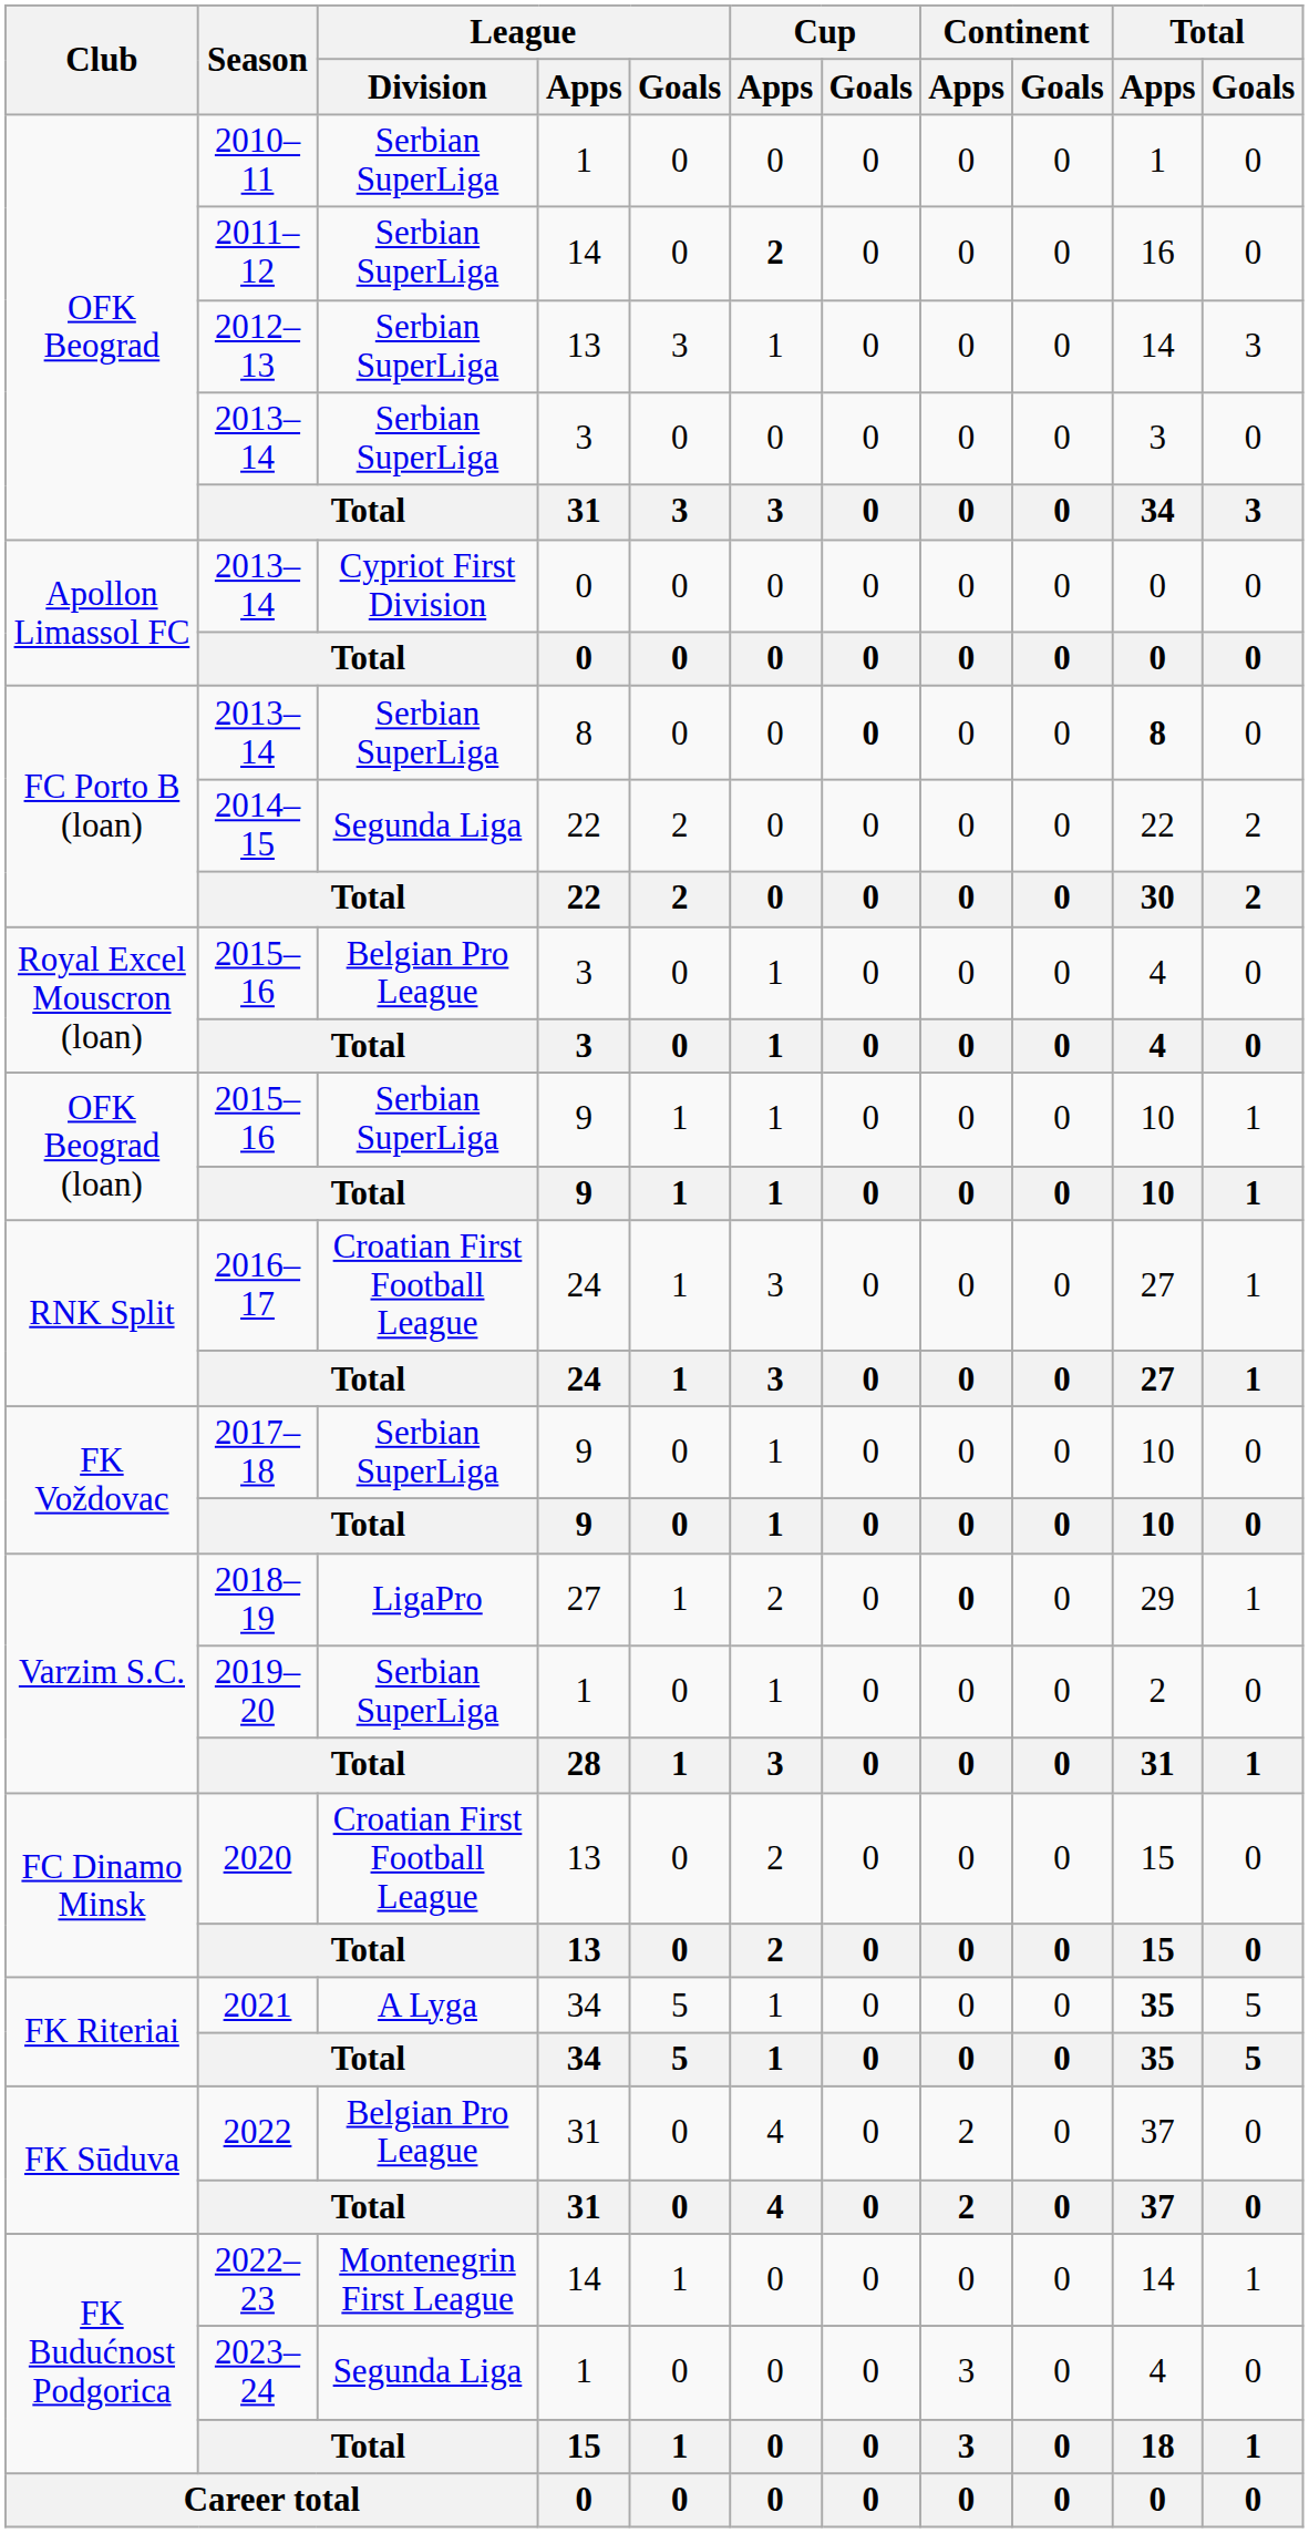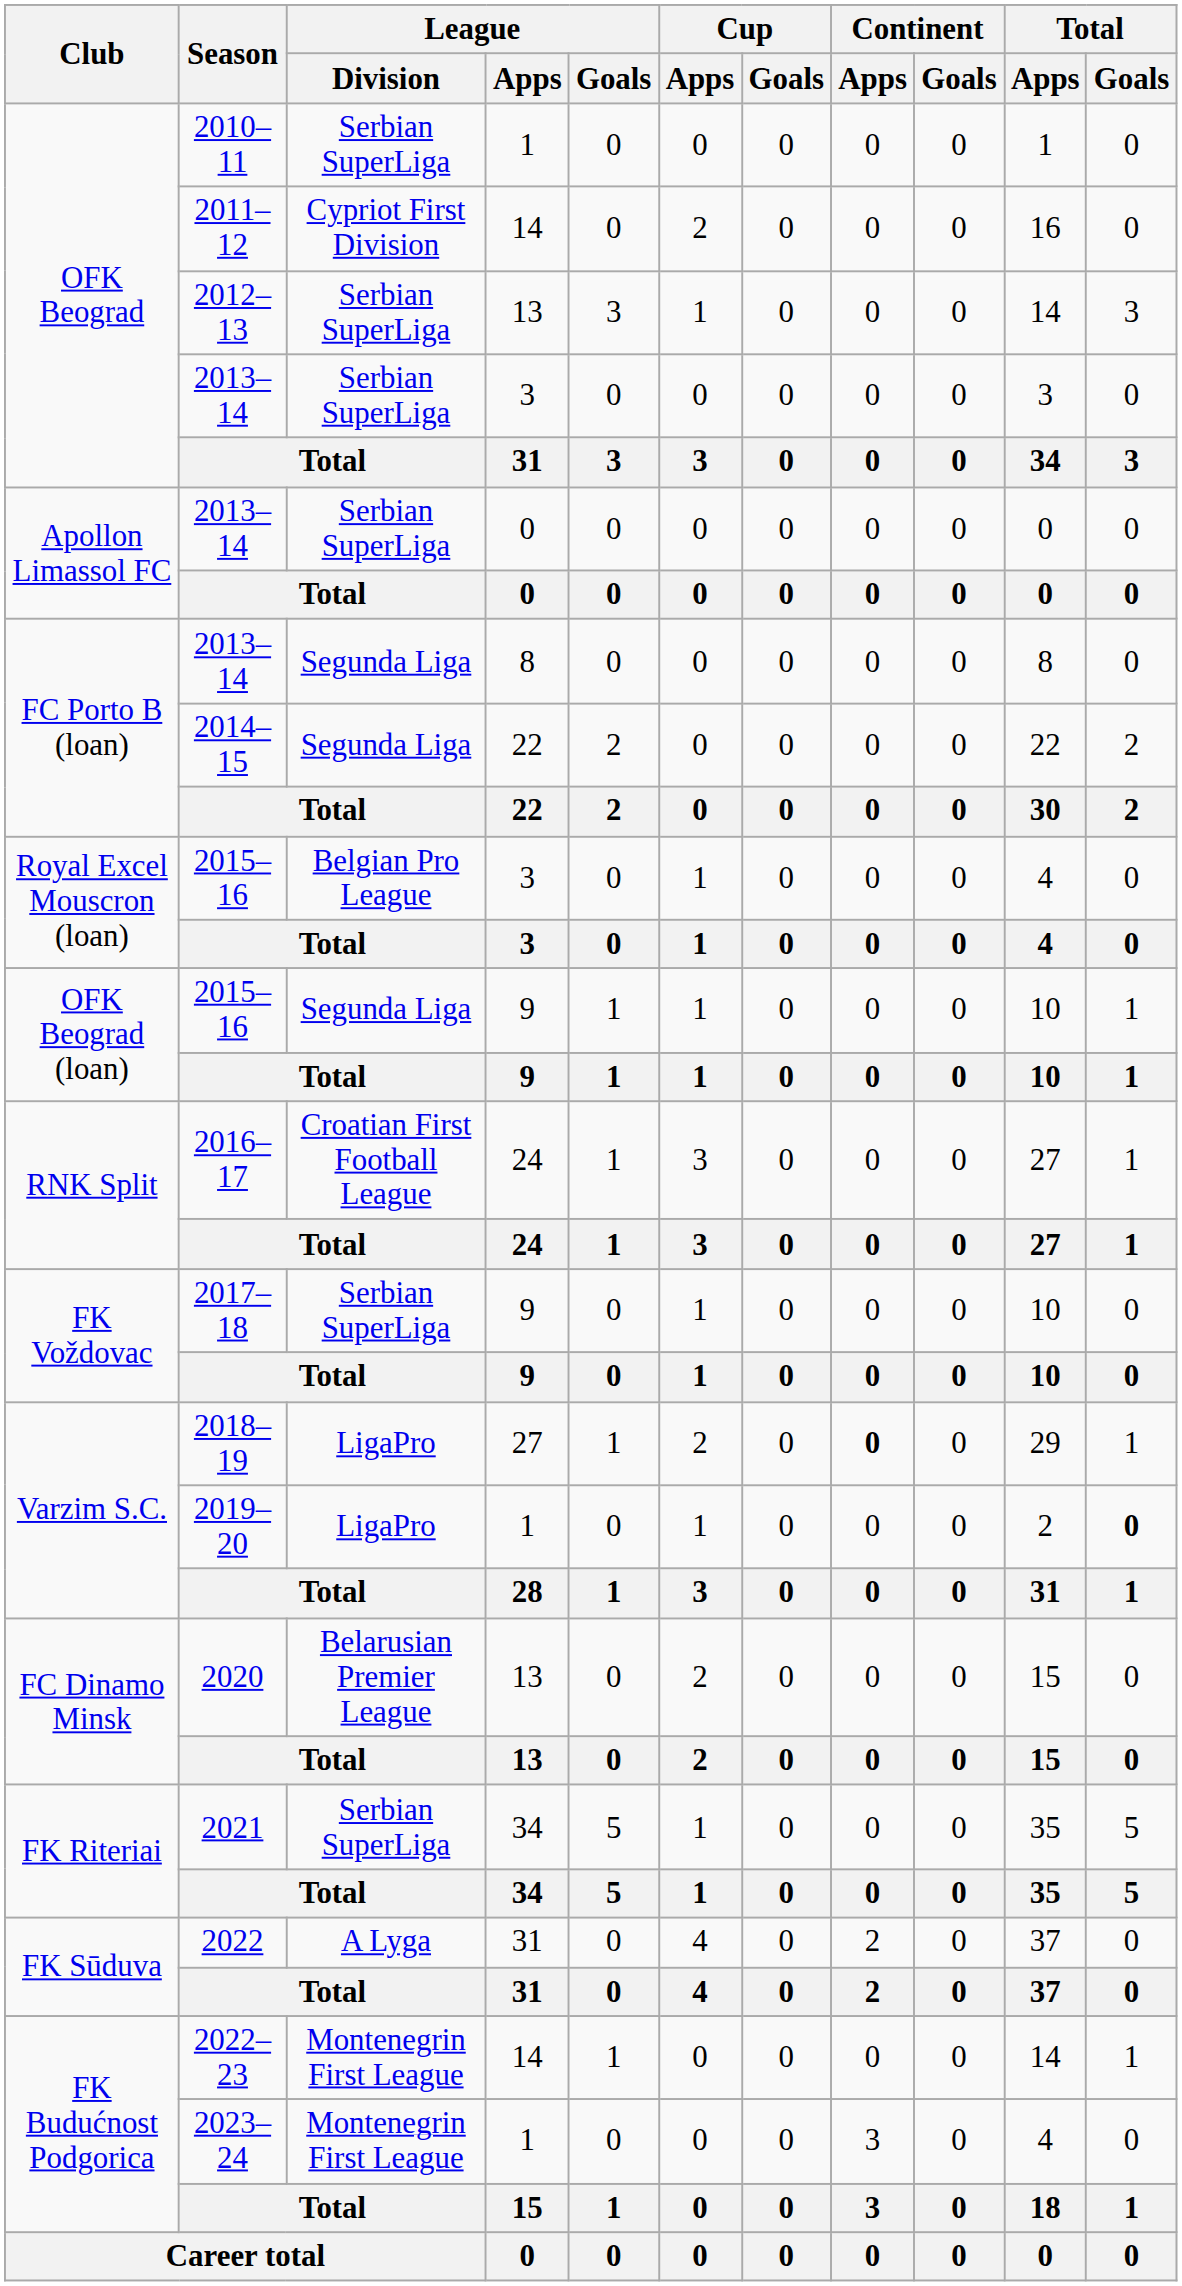 <table class=wikitable style=text-align:center>
 <tr>
 <th rowspan=2>Club</th>
 <th rowspan=2>Season</th>
 <th colspan=3>League</th>
 <th colspan=2>Cup</th>
 <th colspan=2>Continent</th>
 <th colspan=2>Total</th>
 </tr>
 <tr>
 <th>Division</th>
 <th>Apps</th>
 <th>Goals</th>
 <th>Apps</th>
 <th>Goals</th>
 <th>Apps</th>
 <th>Goals</th>
 <th>Apps</th>
 <th>Goals</th>
 </tr>
 <tr>
 <td rowspan="5"><a href='#'>OFK Beograd</a></td>
 <td><a href='#'>2010–11</a></td>
 <td><a href='#'>Serbian SuperLiga</a></td>
 <td>1</td>
 <td>0</td>
 <td>0</td>
 <td>0</td>
 <td>0</td>
 <td>0</td>
 <td>1</td>
 <td>0</td>
 </tr>
 <tr>
 <td><a href='#'>2011–12</a></td>
-<td><a href='#'>Serbian SuperLiga</a></td>
+<td><a href='#'>Cypriot First Division</a></td>
 <td>14</td>
 <td>0</td>
-<td><strong>2</strong></td>
+<td>2</td>
 <td>0</td>
 <td>0</td>
 <td>0</td>
 <td>16</td>
 <td>0</td>
 </tr>
 <tr>
 <td><a href='#'>2012–13</a></td>
 <td><a href='#'>Serbian SuperLiga</a></td>
 <td>13</td>
 <td>3</td>
 <td>1</td>
 <td>0</td>
 <td>0</td>
 <td>0</td>
 <td>14</td>
 <td>3</td>
 </tr>
 <tr>
 <td><a href='#'>2013–14</a></td>
 <td><a href='#'>Serbian SuperLiga</a></td>
 <td>3</td>
 <td>0</td>
 <td>0</td>
 <td>0</td>
 <td>0</td>
 <td>0</td>
 <td>3</td>
 <td>0</td>
 </tr>
 <tr>
 <th colspan=2>Total</th>
 <th>31</th>
 <th>3</th>
 <th>3</th>
 <th>0</th>
 <th>0</th>
 <th>0</th>
 <th>34</th>
 <th>3</th>
 </tr>
 <tr>
 <td rowspan="2"><a href='#'>Apollon Limassol FC</a></td>
 <td><a href='#'>2013–14</a></td>
-<td><a href='#'>Cypriot First Division</a></td>
+<td><a href='#'>Serbian SuperLiga</a></td>
 <td>0</td>
 <td>0</td>
 <td>0</td>
 <td>0</td>
 <td>0</td>
 <td>0</td>
 <td>0</td>
 <td>0</td>
 </tr>
 <tr>
 <th colspan=2>Total</th>
 <th>0</th>
 <th>0</th>
 <th>0</th>
 <th>0</th>
 <th>0</th>
 <th>0</th>
 <th>0</th>
 <th>0</th>
 </tr>
 <tr>
 <td rowspan="3"><a href='#'>FC Porto B</a> (loan)</td>
 <td><a href='#'>2013–14</a></td>
-<td><a href='#'>Serbian SuperLiga</a></td>
+<td><a href='#'>Segunda Liga</a></td>
 <td>8</td>
 <td>0</td>
 <td>0</td>
-<td><strong>0</strong></td>
 <td>0</td>
 <td>0</td>
-<td><strong>8</strong></td>
+<td>0</td>
+<td>8</td>
 <td>0</td>
 </tr>
 <tr>
 <td><a href='#'>2014–15</a></td>
 <td><a href='#'>Segunda Liga</a></td>
 <td>22</td>
 <td>2</td>
 <td>0</td>
 <td>0</td>
 <td>0</td>
 <td>0</td>
 <td>22</td>
 <td>2</td>
 </tr>
 <tr>
 <th colspan=2>Total</th>
 <th>22</th>
 <th>2</th>
 <th>0</th>
 <th>0</th>
 <th>0</th>
 <th>0</th>
 <th>30</th>
 <th>2</th>
 </tr>
 <tr>
 <td rowspan="2"><a href='#'>Royal Excel Mouscron</a> (loan)</td>
 <td><a href='#'>2015–16</a></td>
 <td><a href='#'>Belgian Pro League</a></td>
 <td>3</td>
 <td>0</td>
 <td>1</td>
 <td>0</td>
 <td>0</td>
 <td>0</td>
 <td>4</td>
 <td>0</td>
 </tr>
 <tr>
 <th colspan=2>Total</th>
 <th>3</th>
 <th>0</th>
 <th>1</th>
 <th>0</th>
 <th>0</th>
 <th>0</th>
 <th>4</th>
 <th>0</th>
 </tr>
 <tr>
 <td rowspan="2"><a href='#'>OFK Beograd</a> (loan)</td>
 <td><a href='#'>2015–16</a></td>
-<td><a href='#'>Serbian SuperLiga</a></td>
+<td><a href='#'>Segunda Liga</a></td>
 <td>9</td>
 <td>1</td>
 <td>1</td>
 <td>0</td>
 <td>0</td>
 <td>0</td>
 <td>10</td>
 <td>1</td>
 </tr>
 <tr>
 <th colspan=2>Total</th>
 <th>9</th>
 <th>1</th>
 <th>1</th>
 <th>0</th>
 <th>0</th>
 <th>0</th>
 <th>10</th>
 <th>1</th>
 </tr>
 <tr>
 <td rowspan="2"><a href='#'>RNK Split</a></td>
 <td><a href='#'>2016–17</a></td>
 <td><a href='#'>Croatian First Football League</a></td>
 <td>24</td>
 <td>1</td>
 <td>3</td>
 <td>0</td>
 <td>0</td>
 <td>0</td>
 <td>27</td>
 <td>1</td>
 </tr>
 <tr>
 <th colspan=2>Total</th>
 <th>24</th>
 <th>1</th>
 <th>3</th>
 <th>0</th>
 <th>0</th>
 <th>0</th>
 <th>27</th>
 <th>1</th>
 </tr>
 <tr>
 <td rowspan="2"><a href='#'>FK Voždovac</a></td>
 <td><a href='#'>2017–18</a></td>
 <td><a href='#'>Serbian SuperLiga</a></td>
 <td>9</td>
 <td>0</td>
 <td>1</td>
 <td>0</td>
 <td>0</td>
 <td>0</td>
 <td>10</td>
 <td>0</td>
 </tr>
 <tr>
 <th colspan=2>Total</th>
 <th>9</th>
 <th>0</th>
 <th>1</th>
 <th>0</th>
 <th>0</th>
 <th>0</th>
 <th>10</th>
 <th>0</th>
 </tr>
 <tr>
 <td rowspan="3"><a href='#'>Varzim S.C.</a></td>
 <td><a href='#'>2018–19</a></td>
 <td><a href='#'>LigaPro</a></td>
 <td>27</td>
 <td>1</td>
 <td>2</td>
 <td>0</td>
 <td><strong>0</strong></td>
 <td>0</td>
 <td>29</td>
 <td>1</td>
 </tr>
 <tr>
 <td><a href='#'>2019–20</a></td>
-<td><a href='#'>Serbian SuperLiga</a></td>
+<td><a href='#'>LigaPro</a></td>
 <td>1</td>
 <td>0</td>
 <td>1</td>
 <td>0</td>
 <td>0</td>
 <td>0</td>
 <td>2</td>
-<td>0</td>
+<td><strong>0</strong></td>
 </tr>
 <tr>
 <th colspan=2>Total</th>
 <th>28</th>
 <th>1</th>
 <th>3</th>
 <th>0</th>
 <th>0</th>
 <th>0</th>
 <th>31</th>
 <th>1</th>
 </tr>
 <tr>
 <td rowspan="2"><a href='#'>FC Dinamo Minsk</a></td>
 <td><a href='#'>2020</a></td>
-<td><a href='#'>Croatian First Football League</a></td>
+<td><a href='#'>Belarusian Premier League</a></td>
 <td>13</td>
 <td>0</td>
 <td>2</td>
 <td>0</td>
 <td>0</td>
 <td>0</td>
 <td>15</td>
 <td>0</td>
 </tr>
 <tr>
 <th colspan=2>Total</th>
 <th>13</th>
 <th>0</th>
 <th>2</th>
 <th>0</th>
 <th>0</th>
 <th>0</th>
 <th>15</th>
 <th>0</th>
 </tr>
 <tr>
 <td rowspan="2"><a href='#'>FK Riteriai</a></td>
 <td><a href='#'>2021</a></td>
-<td><a href='#'>A Lyga</a></td>
+<td><a href='#'>Serbian SuperLiga</a></td>
 <td>34</td>
 <td>5</td>
 <td>1</td>
 <td>0</td>
 <td>0</td>
 <td>0</td>
-<td><strong>35</strong></td>
+<td>35</td>
 <td>5</td>
 </tr>
 <tr>
 <th colspan=2>Total</th>
 <th>34</th>
 <th>5</th>
 <th>1</th>
 <th>0</th>
 <th>0</th>
 <th>0</th>
 <th>35</th>
 <th>5</th>
 </tr>
 <tr>
 <td rowspan="2"><a href='#'>FK Sūduva</a></td>
 <td><a href='#'>2022</a></td>
-<td><a href='#'>Belgian Pro League</a></td>
+<td><a href='#'>A Lyga</a></td>
 <td>31</td>
 <td>0</td>
 <td>4</td>
 <td>0</td>
 <td>2</td>
 <td>0</td>
 <td>37</td>
 <td>0</td>
 </tr>
 <tr>
 <th colspan=2>Total</th>
 <th>31</th>
 <th>0</th>
 <th>4</th>
 <th>0</th>
 <th>2</th>
 <th>0</th>
 <th>37</th>
 <th>0</th>
 </tr>
 <tr>
 <td rowspan="3"><a href='#'>FK Budućnost Podgorica</a></td>
 <td><a href='#'>2022–23</a></td>
 <td><a href='#'>Montenegrin First League</a></td>
 <td>14</td>
 <td>1</td>
 <td>0</td>
 <td>0</td>
 <td>0</td>
 <td>0</td>
 <td>14</td>
 <td>1</td>
 </tr>
 <tr>
 <td><a href='#'>2023–24</a></td>
-<td><a href='#'>Segunda Liga</a></td>
+<td><a href='#'>Montenegrin First League</a></td>
 <td>1</td>
 <td>0</td>
 <td>0</td>
 <td>0</td>
 <td>3</td>
 <td>0</td>
 <td>4</td>
 <td>0</td>
 </tr>
 <tr>
 <th colspan=2>Total</th>
 <th>15</th>
 <th>1</th>
 <th>0</th>
 <th>0</th>
 <th>3</th>
 <th>0</th>
 <th>18</th>
 <th>1</th>
 </tr>
 <tr>
 <th colspan=3>Career total</th>
 <th>0</th>
 <th>0</th>
 <th>0</th>
 <th>0</th>
 <th>0</th>
 <th>0</th>
 <th>0</th>
 <th>0</th>
 </tr>
 </table>
